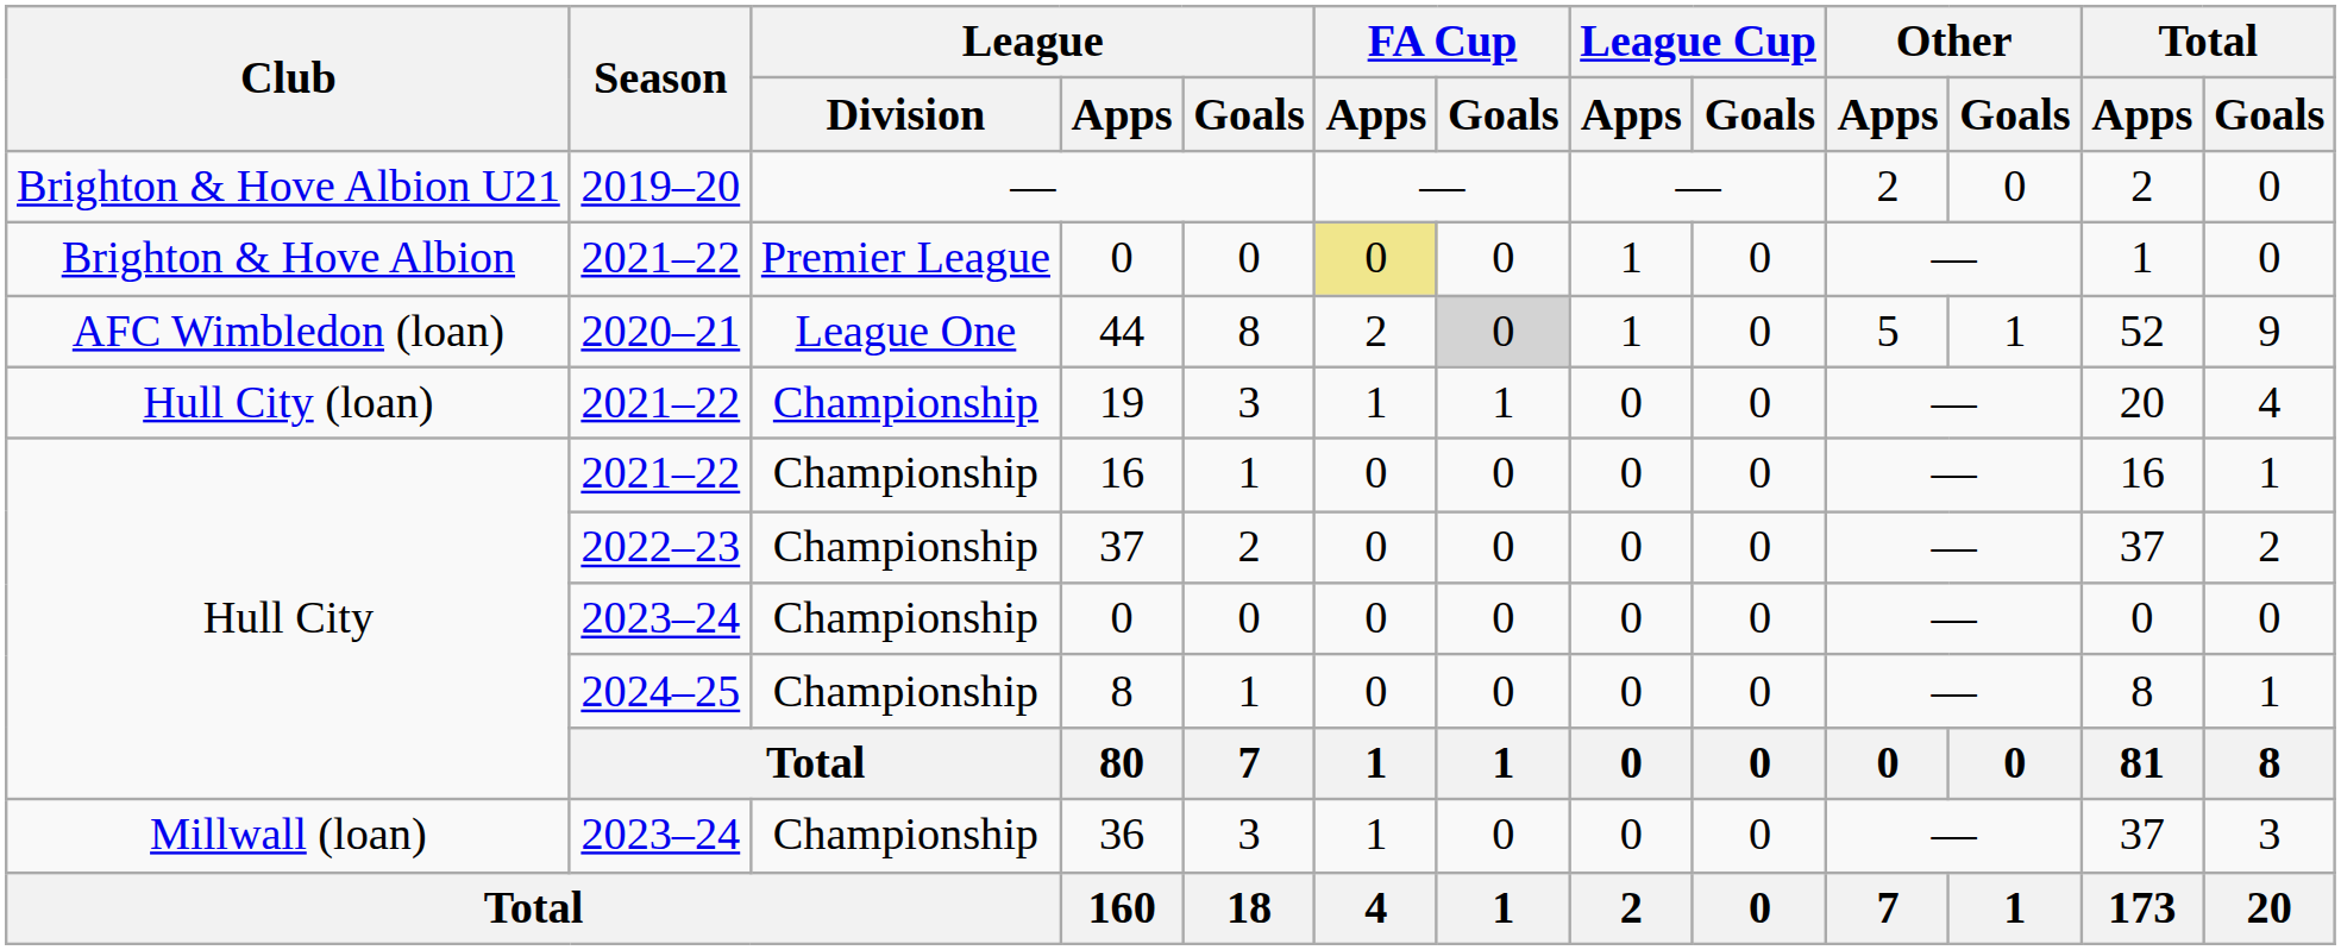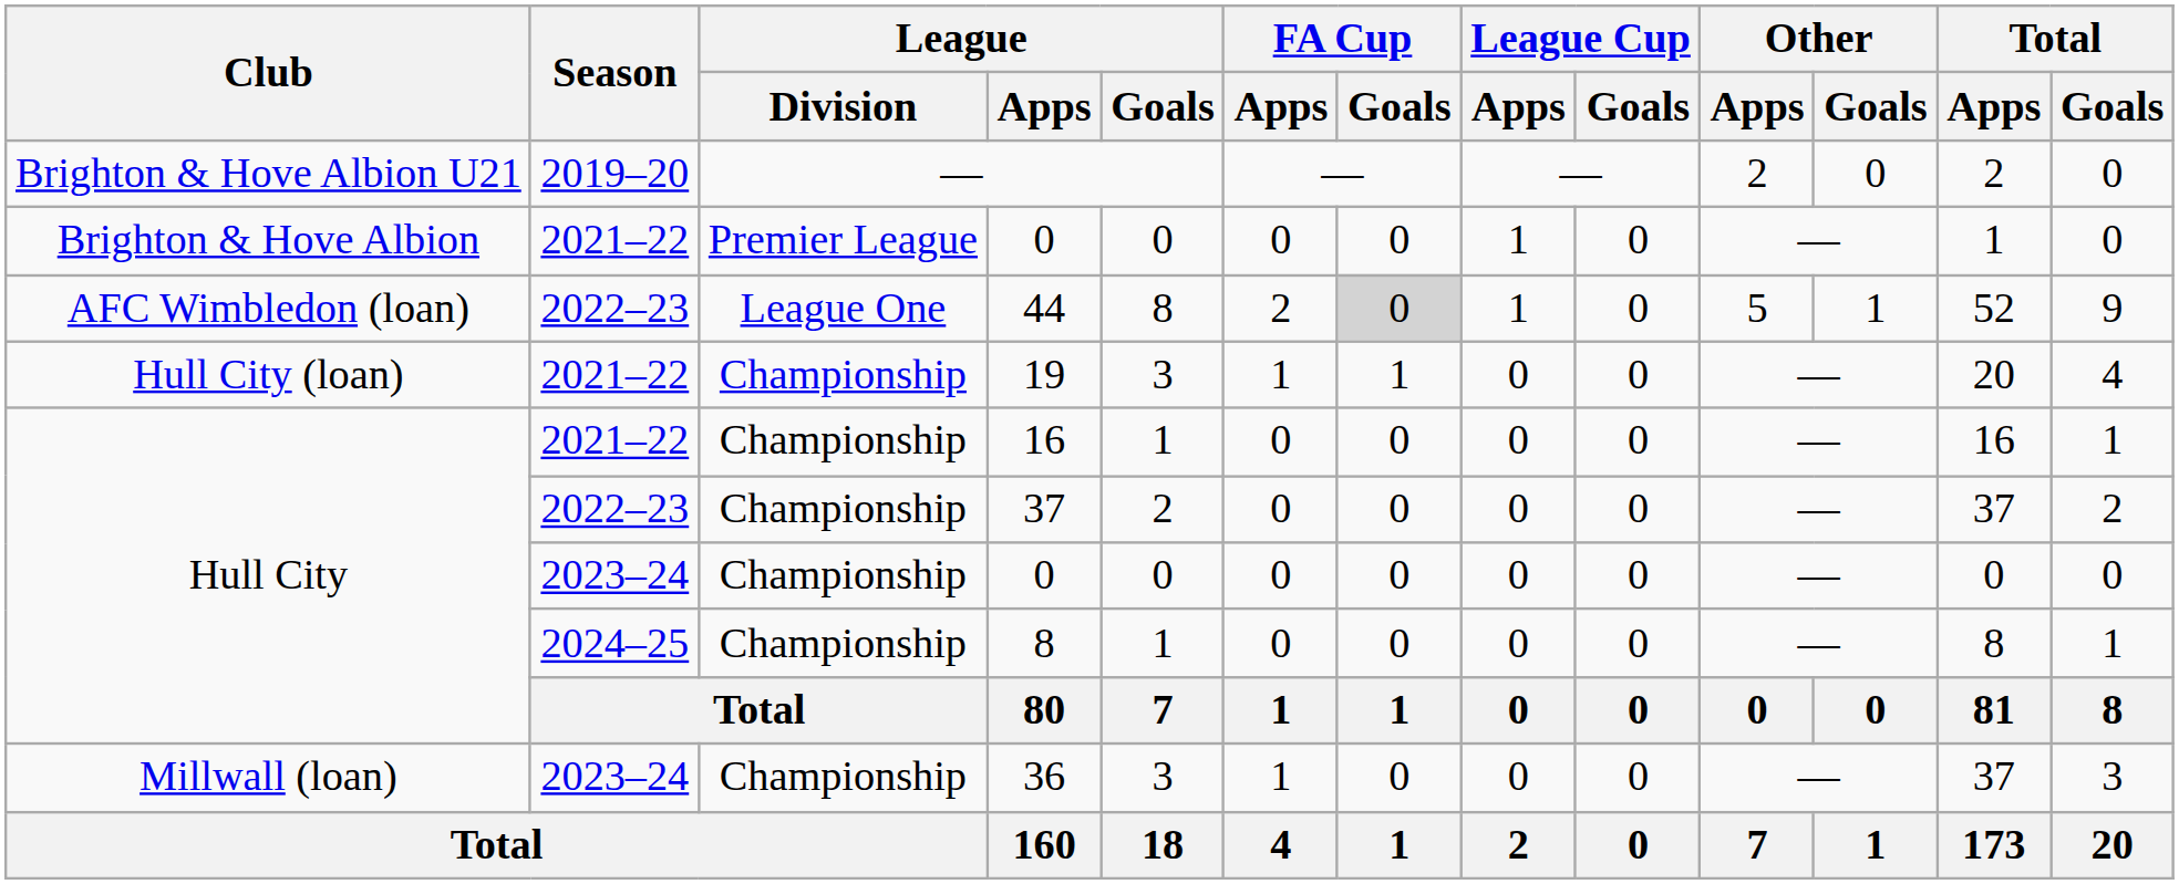 <table class=wikitable style="text-align: center;">
 <tr>
 <th rowspan=2>Club</th>
 <th rowspan=2>Season</th>
 <th colspan=3>League</th>
 <th colspan=2><a href='#'>FA Cup</a></th>
 <th colspan=2><a href='#'>League Cup</a></th>
 <th colspan=2>Other</th>
 <th colspan=2>Total</th>
 </tr>
 <tr>
 <th>Division</th>
 <th>Apps</th>
 <th>Goals</th>
 <th>Apps</th>
 <th>Goals</th>
 <th>Apps</th>
 <th>Goals</th>
 <th>Apps</th>
 <th>Goals</th>
 <th>Apps</th>
 <th>Goals</th>
 </tr>
 <tr>
 <td><a href='#'>Brighton & Hove Albion U21</a></td>
 <td><a href='#'>2019–20</a></td>
 <td colspan=3>—</td>
 <td colspan=2>—</td>
 <td colspan=2>—</td>
 <td>2</td>
 <td>0</td>
 <td>2</td>
 <td>0</td>
 </tr>
 <tr>
 <td><a href='#'>Brighton & Hove Albion</a></td>
 <td><a href='#'>2021–22</a></td>
 <td><a href='#'>Premier League</a></td>
 <td>0</td>
 <td>0</td>
-<td style="background: khaki;">0</td>
+<td>0</td>
 <td>0</td>
 <td>1</td>
 <td>0</td>
 <td colspan=2>—</td>
 <td>1</td>
 <td>0</td>
 </tr>
 <tr>
 <td><a href='#'>AFC Wimbledon</a> (loan)</td>
-<td><a href='#'>2020–21</a></td>
+<td><a href='#'>2022–23</a></td>
 <td><a href='#'>League One</a></td>
 <td>44</td>
 <td>8</td>
 <td>2</td>
 <td style="background: lightgrey;">0</td>
 <td>1</td>
 <td>0</td>
 <td>5</td>
 <td>1</td>
 <td>52</td>
 <td>9</td>
 </tr>
 <tr>
 <td><a href='#'>Hull City</a> (loan)</td>
 <td><a href='#'>2021–22</a></td>
 <td><a href='#'>Championship</a></td>
 <td>19</td>
 <td>3</td>
 <td>1</td>
 <td>1</td>
 <td>0</td>
 <td>0</td>
 <td colspan=2>—</td>
 <td>20</td>
 <td>4</td>
 </tr>
 <tr>
 <td rowspan="5">Hull City</td>
 <td><a href='#'>2021–22</a></td>
 <td>Championship</td>
 <td>16</td>
 <td>1</td>
 <td>0</td>
 <td>0</td>
 <td>0</td>
 <td>0</td>
 <td colspan=2>—</td>
 <td>16</td>
 <td>1</td>
 </tr>
 <tr>
 <td><a href='#'>2022–23</a></td>
 <td>Championship</td>
 <td>37</td>
 <td>2</td>
 <td>0</td>
 <td>0</td>
 <td>0</td>
 <td>0</td>
 <td colspan=2>—</td>
 <td>37</td>
 <td>2</td>
 </tr>
 <tr>
 <td><a href='#'>2023–24</a></td>
 <td>Championship</td>
 <td>0</td>
 <td>0</td>
 <td>0</td>
 <td>0</td>
 <td>0</td>
 <td>0</td>
 <td colspan=2>—</td>
 <td>0</td>
 <td>0</td>
 </tr>
 <tr>
 <td><a href='#'>2024–25</a></td>
 <td>Championship</td>
 <td>8</td>
 <td>1</td>
 <td>0</td>
 <td>0</td>
 <td>0</td>
 <td>0</td>
 <td colspan=2>—</td>
 <td>8</td>
 <td>1</td>
 </tr>
 <tr>
 <th colspan="2">Total</th>
 <th>80</th>
 <th>7</th>
 <th>1</th>
 <th>1</th>
 <th>0</th>
 <th>0</th>
 <th>0</th>
 <th>0</th>
 <th>81</th>
 <th>8</th>
 </tr>
 <tr>
 <td><a href='#'>Millwall</a> (loan)</td>
 <td><a href='#'>2023–24</a></td>
 <td>Championship</td>
 <td>36</td>
 <td>3</td>
 <td>1</td>
 <td>0</td>
 <td>0</td>
 <td>0</td>
 <td colspan=2>—</td>
 <td>37</td>
 <td>3</td>
 </tr>
 <tr>
 <th colspan=3>Total</th>
 <th>160</th>
 <th>18</th>
 <th>4</th>
 <th>1</th>
 <th>2</th>
 <th>0</th>
 <th>7</th>
 <th>1</th>
 <th>173</th>
 <th>20</th>
 </tr>
 </table>
